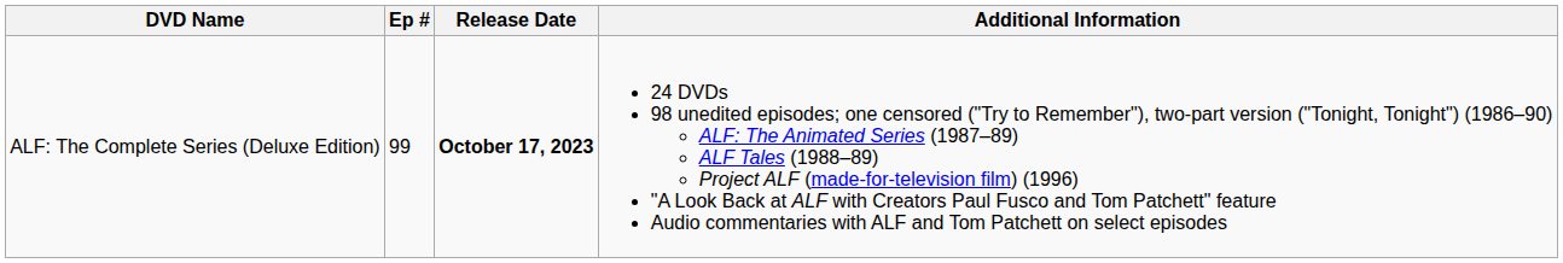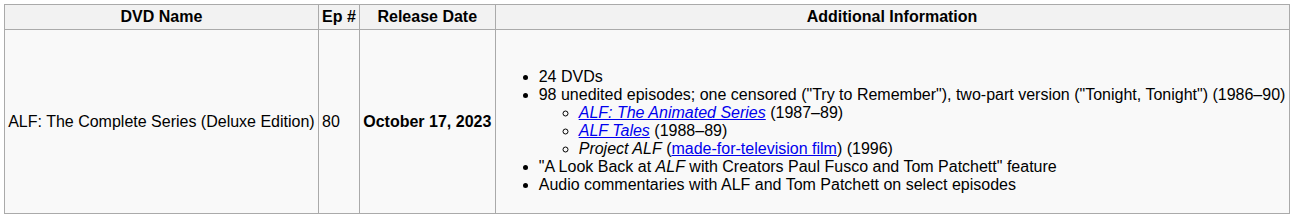 <table class="wikitable">
 <tr>
 <th>DVD Name</th>
 <th>Ep #</th>
 <th>Release Date</th>
 <th>Additional Information</th>
 </tr>
 <tr>
 <td style="white-space:nowrap;">ALF: The Complete Series (Deluxe Edition)</td>
-<td>99</td>
+<td>80</td>
 <td style="white-space:nowrap;"><strong>October 17, 2023</strong></td>
 <td><br><ul><li>24 DVDs</li><li>98 unedited episodes; one censored ("Try to Remember"), two-part version ("Tonight, Tonight") (1986–90)<ul><li><em><a href='#'>ALF: The Animated Series</a></em> (1987–89)</li><li><em><a href='#'>ALF Tales</a></em> (1988–89)</li><li><em>Project ALF</em> (<a href='#'>made-for-television film</a>) (1996)</li></ul></li><li>"A Look Back at <em>ALF</em> with Creators Paul Fusco and Tom Patchett" feature</li><li>Audio commentaries with ALF and Tom Patchett on select episodes</li></ul></td>
 </tr>
 </table>
